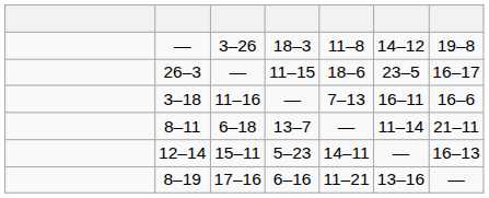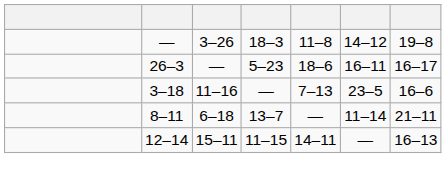 <table class="wikitable" style="text-align:center; font-size:90%;">
 <tr>
 <th width=120> </th>
 <th></th>
 <th></th>
 <th></th>
 <th></th>
 <th></th>
 <th></th>
 </tr>
 <tr>
 <td style="text-align:right;"></td>
 <td>—</td>
 <td>3–26</td>
 <td>18–3</td>
 <td>11–8</td>
 <td>14–12</td>
 <td>19–8</td>
 </tr>
 <tr>
 <td style="text-align:right;"></td>
 <td>26–3</td>
 <td>—</td>
-<td>11–15</td>
+<td>5–23</td>
 <td>18–6</td>
-<td>23–5</td>
+<td>16–11</td>
 <td>16–17</td>
 </tr>
 <tr>
 <td style="text-align:right;"></td>
 <td>3–18</td>
 <td>11–16</td>
 <td>—</td>
 <td>7–13</td>
-<td>16–11</td>
+<td>23–5</td>
 <td>16–6</td>
 </tr>
 <tr>
 <td style="text-align:right;"></td>
 <td>8–11</td>
 <td>6–18</td>
 <td>13–7</td>
 <td>—</td>
 <td>11–14</td>
 <td>21–11</td>
 </tr>
 <tr>
 <td style="text-align:right;"></td>
 <td>12–14</td>
 <td>15–11</td>
-<td>5–23</td>
+<td>11–15</td>
 <td>14–11</td>
 <td>—</td>
 <td>16–13</td>
 </tr>
-<tr>
-<td style="text-align:right;"></td>
-<td>8–19</td>
-<td>17–16</td>
-<td>6–16</td>
-<td>11–21</td>
-<td>13–16</td>
-<td>—</td>
-</tr>
 </table>
